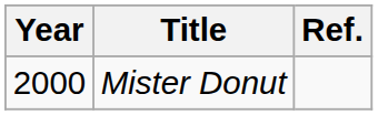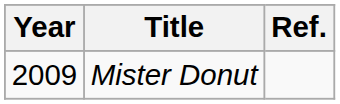 <table class="wikitable">
 <tr>
 <th>Year</th>
 <th>Title</th>
 <th>Ref.</th>
 </tr>
 <tr>
-<td>2000</td>
+<td>2009</td>
 <td><em>Mister Donut</em></td>
 <td></td>
 </tr>
 </table>
